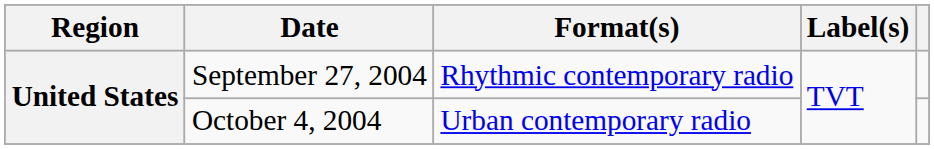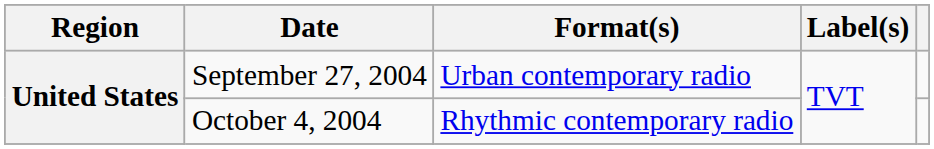 <table class="wikitable plainrowheaders" style="text-align:left">
 <tr>
 <th scope="col">Region</th>
 <th scope="col">Date</th>
 <th scope="col">Format(s)</th>
 <th scope="col">Label(s)</th>
 <th scope="col"></th>
 </tr>
 <tr>
 <th scope="row" rowspan="2">United States</th>
 <td>September 27, 2004</td>
-<td><a href='#'>Rhythmic contemporary radio</a></td>
+<td><a href='#'>Urban contemporary radio</a></td>
 <td rowspan="2"><a href='#'>TVT</a></td>
 <td></td>
 </tr>
 <tr>
 <td>October 4, 2004</td>
-<td><a href='#'>Urban contemporary radio</a></td>
+<td><a href='#'>Rhythmic contemporary radio</a></td>
 <td></td>
 </tr>
 </table>
